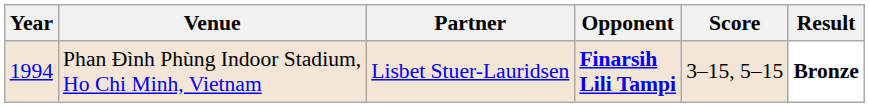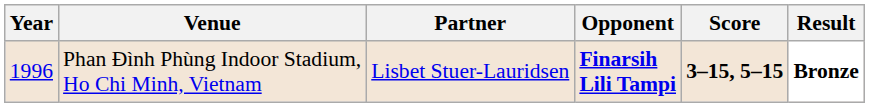 <table class="sortable wikitable" style="font-size: 90%;">
 <tr>
 <th>Year</th>
 <th>Venue</th>
 <th>Partner</th>
 <th>Opponent</th>
 <th>Score</th>
 <th>Result</th>
 </tr>
 <tr style="background:#F3E6D7">
-<td align="center"><a href='#'>1994</a></td>
+<td align="center"><a href='#'>1996</a></td>
 <td align="left">Phan Đình Phùng Indoor Stadium,<br><a href='#'>Ho Chi Minh, Vietnam</a></td>
 <td align="left"> <a href='#'>Lisbet Stuer-Lauridsen</a></td>
 <td align="left"><strong> <a href='#'>Finarsih</a> <br>  <a href='#'>Lili Tampi</a></strong></td>
-<td align="left">3–15, 5–15</td>
+<td align="left"><strong>3–15, 5–15</strong></td>
 <td style="text-align:left; background:white"> <strong>Bronze</strong></td>
 </tr>
 </table>
